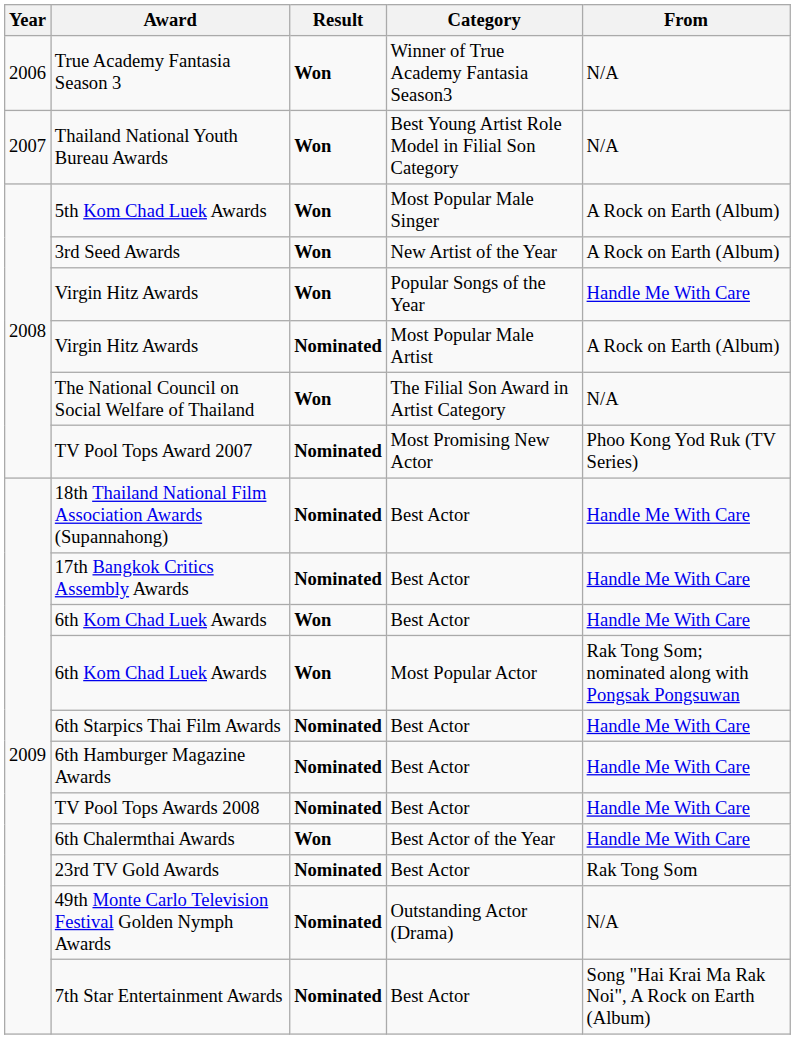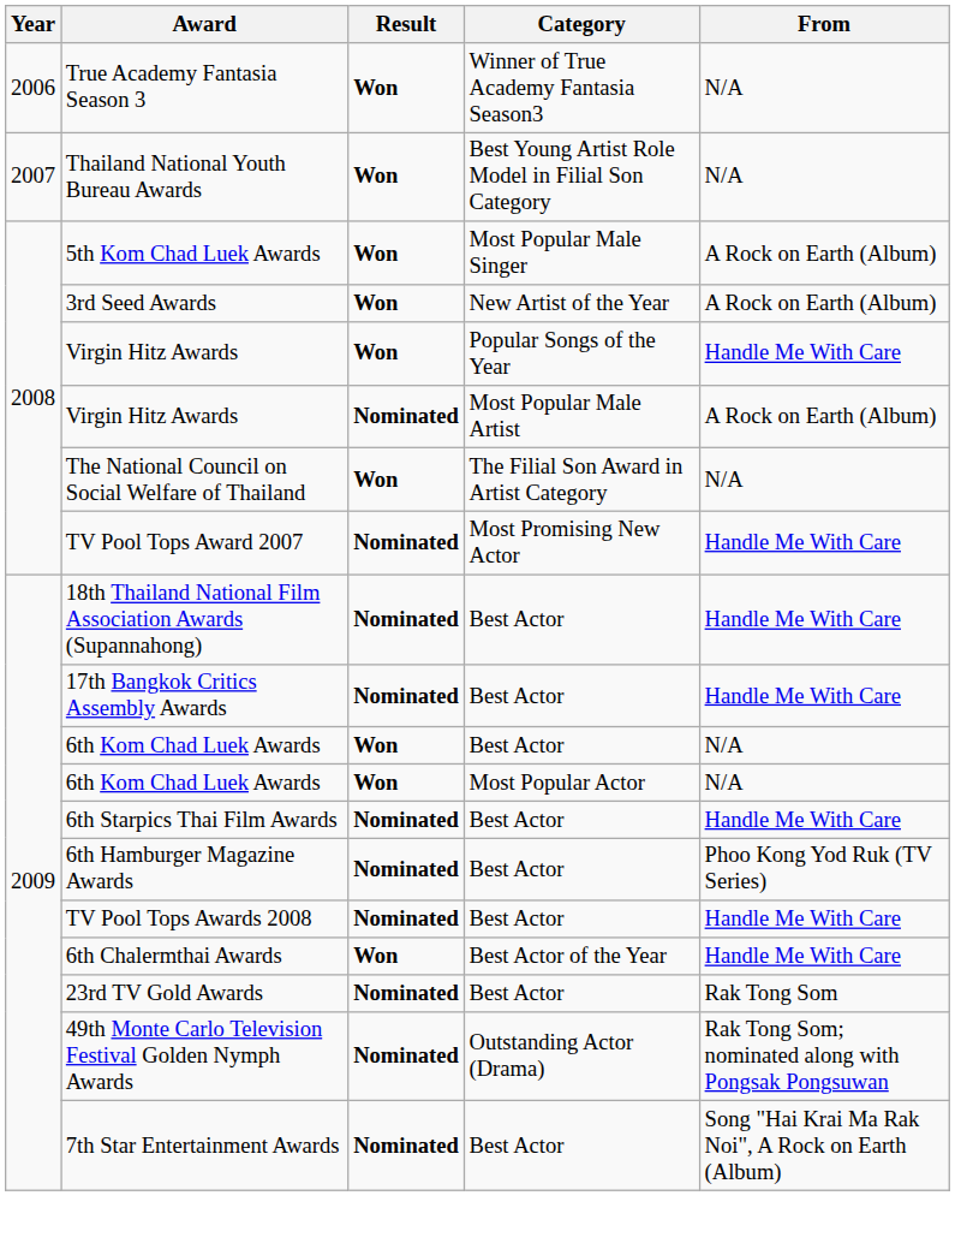 <table class="wikitable" style="font-size: 90%;">
 <tr>
 <th>Year</th>
 <th>Award</th>
 <th>Result</th>
 <th>Category</th>
 <th>From</th>
 </tr>
 <tr>
 <td>2006</td>
 <td>True Academy Fantasia Season 3</td>
 <td><strong>Won</strong></td>
 <td>Winner of True Academy Fantasia Season3</td>
 <td>N/A</td>
 </tr>
 <tr>
 <td>2007</td>
 <td>Thailand National Youth Bureau Awards</td>
 <td><strong>Won</strong></td>
 <td>Best Young Artist Role Model in Filial Son Category</td>
 <td>N/A</td>
 </tr>
 <tr>
 <td rowspan=6>2008</td>
 <td>5th <a href='#'>Kom Chad Luek</a> Awards</td>
 <td><strong>Won</strong></td>
 <td>Most Popular Male Singer</td>
 <td>A Rock on Earth (Album)</td>
 </tr>
 <tr>
 <td>3rd Seed Awards</td>
 <td><strong>Won</strong></td>
 <td>New Artist of the Year</td>
 <td>A Rock on Earth (Album)</td>
 </tr>
 <tr>
 <td>Virgin Hitz Awards</td>
 <td><strong>Won</strong></td>
 <td>Popular Songs of the Year</td>
 <td><a href='#'>Handle Me With Care</a></td>
 </tr>
 <tr>
 <td>Virgin Hitz Awards</td>
 <td><strong>Nominated</strong></td>
 <td>Most Popular Male Artist</td>
 <td>A Rock on Earth (Album)</td>
 </tr>
 <tr>
 <td>The National Council on Social Welfare of Thailand</td>
 <td><strong>Won</strong></td>
 <td>The Filial Son Award in Artist Category</td>
 <td>N/A</td>
 </tr>
 <tr>
 <td>TV Pool Tops Award 2007</td>
 <td><strong>Nominated</strong></td>
 <td>Most Promising New Actor</td>
-<td>Phoo Kong Yod Ruk (TV Series)</td>
+<td><a href='#'>Handle Me With Care</a></td>
 </tr>
 <tr>
 <td rowspan=11>2009</td>
 <td>18th <a href='#'>Thailand National Film Association Awards</a> (Supannahong)</td>
 <td><strong>Nominated</strong></td>
 <td>Best Actor</td>
 <td><a href='#'>Handle Me With Care</a></td>
 </tr>
 <tr>
 <td>17th <a href='#'>Bangkok Critics Assembly</a> Awards</td>
 <td><strong>Nominated</strong></td>
 <td>Best Actor</td>
 <td><a href='#'>Handle Me With Care</a></td>
 </tr>
 <tr>
 <td>6th <a href='#'>Kom Chad Luek</a> Awards</td>
 <td><strong>Won</strong></td>
 <td>Best Actor</td>
-<td><a href='#'>Handle Me With Care</a></td>
+<td>N/A</td>
 </tr>
 <tr>
 <td>6th <a href='#'>Kom Chad Luek</a> Awards</td>
 <td><strong>Won</strong></td>
 <td>Most Popular Actor</td>
-<td>Rak Tong Som; nominated along with <a href='#'>Pongsak Pongsuwan</a></td>
+<td>N/A</td>
 </tr>
 <tr>
 <td>6th Starpics Thai Film Awards</td>
 <td><strong>Nominated</strong></td>
 <td>Best Actor</td>
 <td><a href='#'>Handle Me With Care</a></td>
 </tr>
 <tr>
 <td>6th Hamburger Magazine Awards</td>
 <td><strong>Nominated</strong></td>
 <td>Best Actor</td>
-<td><a href='#'>Handle Me With Care</a></td>
+<td>Phoo Kong Yod Ruk (TV Series)</td>
 </tr>
 <tr>
 <td>TV Pool Tops Awards 2008</td>
 <td><strong>Nominated</strong></td>
 <td>Best Actor</td>
 <td><a href='#'>Handle Me With Care</a></td>
 </tr>
 <tr>
 <td>6th Chalermthai Awards</td>
 <td><strong>Won</strong></td>
 <td>Best Actor of the Year</td>
 <td><a href='#'>Handle Me With Care</a></td>
 </tr>
 <tr>
 <td>23rd TV Gold Awards</td>
 <td><strong>Nominated</strong></td>
 <td>Best Actor</td>
 <td>Rak Tong Som</td>
 </tr>
 <tr>
 <td>49th <a href='#'>Monte Carlo Television Festival</a> Golden Nymph Awards</td>
 <td><strong>Nominated</strong></td>
 <td>Outstanding Actor (Drama)</td>
-<td>N/A</td>
+<td>Rak Tong Som; nominated along with <a href='#'>Pongsak Pongsuwan</a></td>
 </tr>
 <tr>
 <td>7th Star Entertainment Awards</td>
 <td><strong>Nominated</strong></td>
 <td>Best Actor</td>
 <td>Song "Hai Krai Ma Rak Noi", A Rock on Earth (Album)</td>
 </tr>
 </table>
